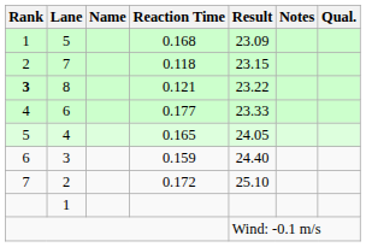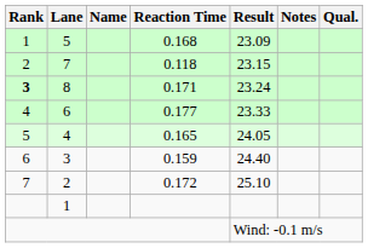 <table class="wikitable sortable" style="text-align:center">
 <tr>
 <th>Rank</th>
 <th>Lane</th>
 <th>Name</th>
 <th>Reaction Time</th>
 <th>Result</th>
 <th>Notes</th>
 <th>Qual.</th>
 </tr>
 <tr bgcolor=ccffcc>
 <td>1</td>
 <td>5</td>
 <td align="left"></td>
 <td>0.168</td>
 <td>23.09</td>
 <td></td>
 <td></td>
 </tr>
 <tr bgcolor=ccffcc>
 <td>2</td>
 <td>7</td>
 <td align="left"></td>
 <td>0.118</td>
 <td>23.15</td>
 <td></td>
 <td></td>
 </tr>
 <tr bgcolor=ccffcc>
 <td><strong>3</strong></td>
 <td>8</td>
 <td align="left"></td>
-<td>0.121</td>
-<td>23.22</td>
+<td>0.171</td>
+<td>23.24</td>
 <td></td>
 <td></td>
 </tr>
 <tr bgcolor=ccffcc>
 <td>4</td>
 <td>6</td>
 <td align="left"></td>
 <td>0.177</td>
 <td>23.33</td>
 <td></td>
 <td></td>
 </tr>
 <tr bgcolor=ddffdd>
 <td>5</td>
 <td>4</td>
 <td align="left"></td>
 <td>0.165</td>
 <td>24.05</td>
 <td></td>
 <td></td>
 </tr>
 <tr>
 <td>6</td>
 <td>3</td>
 <td align="left"></td>
 <td>0.159</td>
 <td>24.40</td>
 <td></td>
 <td></td>
 </tr>
 <tr>
 <td>7</td>
 <td>2</td>
 <td align="left"></td>
 <td>0.172</td>
 <td>25.10</td>
 <td></td>
 <td></td>
 </tr>
 <tr>
 <td></td>
 <td>1</td>
 <td align="left"></td>
 <td></td>
 <td></td>
 <td></td>
 <td></td>
 </tr>
 <tr class="sortbottom">
 <td colspan=4></td>
 <td colspan="3" style="text-align:left;">Wind: -0.1 m/s</td>
 </tr>
 </table>
